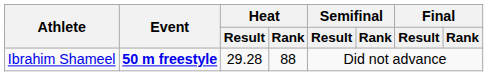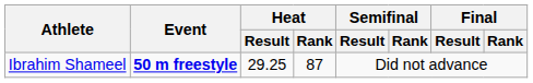 <table class=wikitable style="font-size:90%">
 <tr>
 <th rowspan="2">Athlete</th>
 <th rowspan="2">Event</th>
 <th colspan="2">Heat</th>
 <th colspan="2">Semifinal</th>
 <th colspan="2">Final</th>
 </tr>
 <tr style="font-size:95%">
 <th>Result</th>
 <th>Rank</th>
 <th>Result</th>
 <th>Rank</th>
 <th>Result</th>
 <th>Rank</th>
 </tr>
 <tr align=center>
 <td align=left><a href='#'>Ibrahim Shameel</a></td>
 <td align=left><strong><a href='#'>50 m freestyle</a></strong></td>
-<td>29.28</td>
-<td>88</td>
+<td>29.25</td>
+<td>87</td>
 <td colspan=4>Did not advance</td>
 </tr>
 </table>
